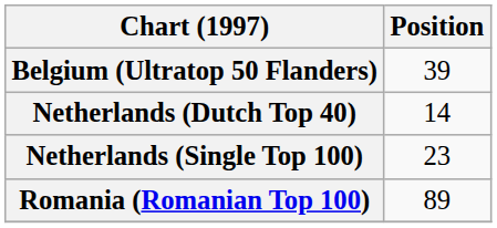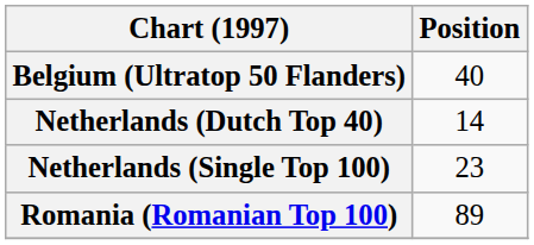 <table class="wikitable sortable plainrowheaders" style="text-align:center">
 <tr>
 <th>Chart (1997)</th>
 <th>Position</th>
 </tr>
 <tr>
 <th scope="row">Belgium (Ultratop 50 Flanders)</th>
-<td>39</td>
+<td>40</td>
 </tr>
 <tr>
 <th scope="row">Netherlands (Dutch Top 40)</th>
 <td>14</td>
 </tr>
 <tr>
 <th scope="row">Netherlands (Single Top 100)</th>
 <td>23</td>
 </tr>
 <tr>
 <th scope="row">Romania (<a href='#'>Romanian Top 100</a>)</th>
 <td>89</td>
 </tr>
 <tr>
 </tr>
 </table>
